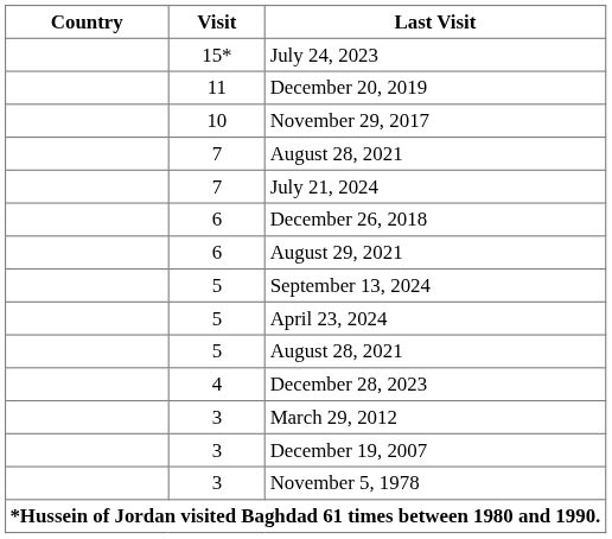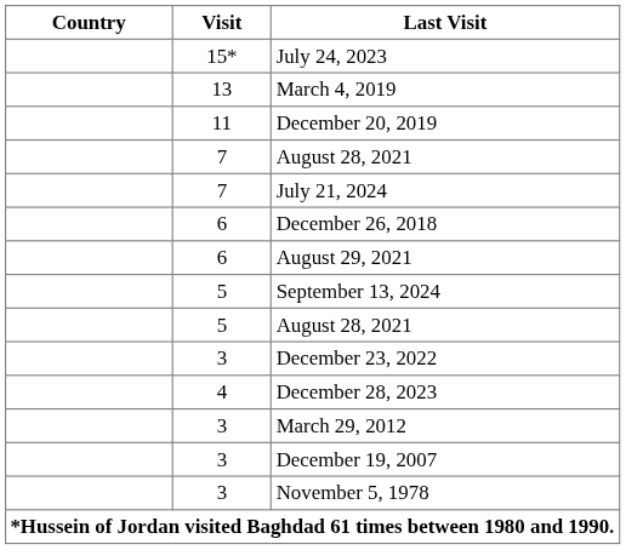 <table class="toccolours sortable" border="1" cellpadding="3" style="font-size:95%; border-collapse:collapse;">
 <tr>
 <th>Country</th>
 <th>Visit</th>
 <th>Last Visit</th>
 </tr>
 <tr>
 <td></td>
 <td align="center">15*</td>
 <td>July 24, 2023</td>
 </tr>
 <tr>
 <td></td>
-<td align="center">11</td>
-<td>December 20, 2019</td>
+<td align="center">13</td>
+<td>March 4, 2019</td>
 </tr>
 <tr>
 <td></td>
-<td align=center>10</td>
-<td>November 29, 2017</td>
+<td align="center">11</td>
+<td>December 20, 2019</td>
 </tr>
 <tr>
 <td></td>
 <td align="center">7</td>
 <td>August 28, 2021</td>
 </tr>
 <tr>
 <td></td>
 <td align="center">7</td>
 <td>July 21, 2024</td>
 </tr>
 <tr>
 <td></td>
 <td align=center>6</td>
 <td>December 26, 2018</td>
 </tr>
 <tr>
 <td></td>
 <td align="center">6</td>
 <td>August 29, 2021</td>
 </tr>
 <tr>
 <td></td>
 <td align="center">5</td>
 <td>September 13, 2024</td>
 </tr>
 <tr>
 <td></td>
 <td align="center">5</td>
-<td>April 23, 2024</td>
+<td>August 28, 2021</td>
 </tr>
 <tr>
 <td></td>
-<td align="center">5</td>
-<td>August 28, 2021</td>
+<td align="center">3</td>
+<td>December 23, 2022</td>
 </tr>
 <tr>
 <td></td>
 <td align="center">4</td>
 <td>December 28, 2023</td>
 </tr>
 <tr>
 <td></td>
 <td align="center">3</td>
 <td>March 29, 2012</td>
 </tr>
 <tr>
 <td></td>
 <td align="center">3</td>
 <td>December 19, 2007</td>
 </tr>
 <tr>
 <td></td>
 <td align=center>3</td>
 <td>November 5, 1978</td>
 </tr>
 <tr>
 <td colspan="3"><strong>*Hussein of Jordan visited Baghdad 61 times between 1980 and 1990.</strong></td>
 </tr>
 </table>
